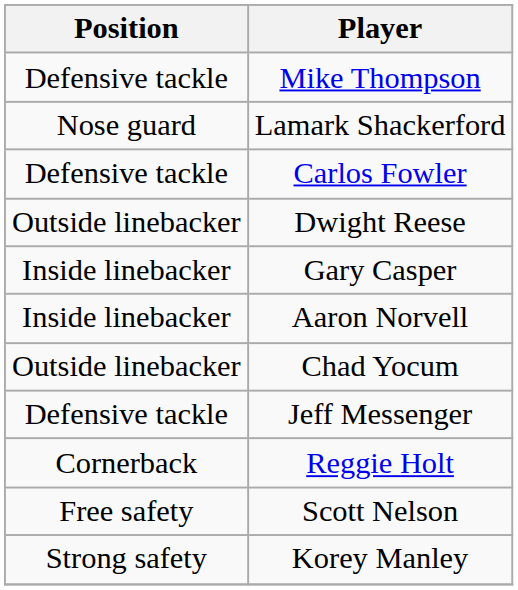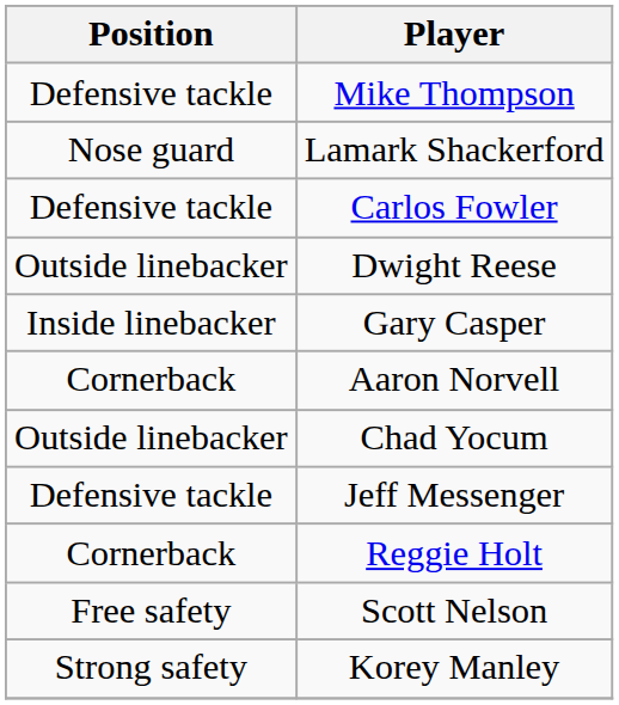 <table class="wikitable" style="text-align: center;">
 <tr>
 <th>Position</th>
 <th>Player</th>
 </tr>
 <tr>
 <td>Defensive tackle</td>
 <td><a href='#'>Mike Thompson</a></td>
 </tr>
 <tr>
 <td>Nose guard</td>
 <td>Lamark Shackerford</td>
 </tr>
 <tr>
 <td>Defensive tackle</td>
 <td><a href='#'>Carlos Fowler</a></td>
 </tr>
 <tr>
 <td>Outside linebacker</td>
 <td>Dwight Reese</td>
 </tr>
 <tr>
 <td>Inside linebacker</td>
 <td>Gary Casper</td>
 </tr>
 <tr>
-<td>Inside linebacker</td>
+<td>Cornerback</td>
 <td>Aaron Norvell</td>
 </tr>
 <tr>
 <td>Outside linebacker</td>
 <td>Chad Yocum</td>
 </tr>
 <tr>
 <td>Defensive tackle</td>
 <td>Jeff Messenger</td>
 </tr>
 <tr>
 <td>Cornerback</td>
 <td><a href='#'>Reggie Holt</a></td>
 </tr>
 <tr>
 <td>Free safety</td>
 <td>Scott Nelson</td>
 </tr>
 <tr>
 <td>Strong safety</td>
 <td>Korey Manley</td>
 </tr>
 <tr>
 </tr>
 </table>
